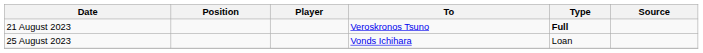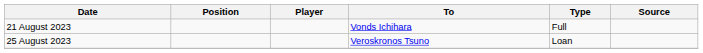 <table class="wikitable sortable" style="width:90%; text-align:center; font-size:95%; text-align:left;">
 <tr>
 <th>Date</th>
 <th>Position</th>
 <th>Player</th>
 <th>To</th>
 <th>Type</th>
 <th>Source</th>
 </tr>
 <tr>
 <td>21 August 2023</td>
 <td></td>
 <td></td>
-<td> <a href='#'>Veroskronos Tsuno</a></td>
-<td><strong>Full</strong></td>
+<td> <a href='#'>Vonds Ichihara</a></td>
+<td>Full</td>
 <td></td>
 </tr>
 <tr>
 <td>25 August 2023</td>
 <td></td>
 <td></td>
-<td> <a href='#'>Vonds Ichihara</a></td>
+<td> <a href='#'>Veroskronos Tsuno</a></td>
 <td>Loan</td>
 <td></td>
 </tr>
 <tr>
 </tr>
 </table>
